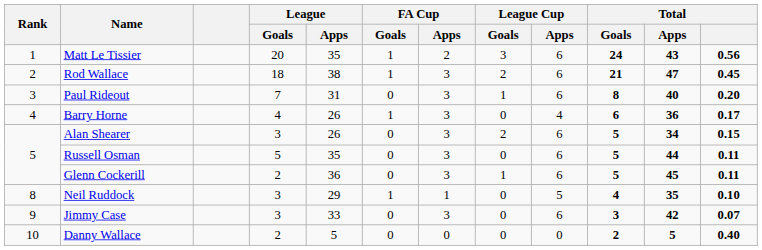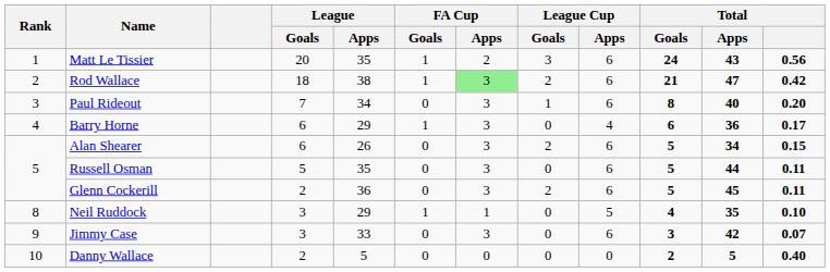 <table class="wikitable plainrowheaders" style="text-align:center;">
 <tr>
 <th scope="col" rowspan="2" style="width:4em;">Rank</th>
 <th scope="col" rowspan="2" style="width:10em;">Name</th>
 <th scope="col" rowspan="2" style="width:4em;"></th>
 <th scope="col" colspan="2">League</th>
 <th scope="col" colspan="2">FA Cup</th>
 <th scope="col" colspan="2">League Cup</th>
 <th scope="col" colspan="3">Total</th>
 </tr>
 <tr>
 <th scope="col" style="width:4em;">Goals</th>
 <th scope="col" style="width:4em;">Apps</th>
 <th scope="col" style="width:4em;">Goals</th>
 <th scope="col" style="width:4em;">Apps</th>
 <th scope="col" style="width:4em;">Goals</th>
 <th scope="col" style="width:4em;">Apps</th>
 <th scope="col" style="width:4em;">Goals</th>
 <th scope="col" style="width:4em;">Apps</th>
 <th scope="col" style="width:4em;"></th>
 </tr>
 <tr>
 <td>1</td>
 <td align="left"><a href='#'>Matt Le Tissier</a></td>
 <td></td>
 <td>20</td>
 <td>35</td>
 <td>1</td>
 <td>2</td>
 <td>3</td>
 <td>6</td>
 <td><strong>24</strong></td>
 <td><strong>43</strong></td>
 <td><strong>0.56</strong></td>
 </tr>
 <tr>
 <td>2</td>
 <td align="left"><a href='#'>Rod Wallace</a></td>
 <td></td>
 <td>18</td>
 <td>38</td>
 <td>1</td>
-<td>3</td>
+<td style="background: lightgreen;">3</td>
 <td>2</td>
 <td>6</td>
 <td><strong>21</strong></td>
 <td><strong>47</strong></td>
-<td><strong>0.45</strong></td>
+<td><strong>0.42</strong></td>
 </tr>
 <tr>
 <td>3</td>
 <td align="left"><a href='#'>Paul Rideout</a></td>
 <td></td>
 <td>7</td>
-<td>31</td>
+<td>34</td>
 <td>0</td>
 <td>3</td>
 <td>1</td>
 <td>6</td>
 <td><strong>8</strong></td>
 <td><strong>40</strong></td>
 <td><strong>0.20</strong></td>
 </tr>
 <tr>
 <td>4</td>
 <td align="left"><a href='#'>Barry Horne</a></td>
 <td></td>
-<td>4</td>
-<td>26</td>
+<td>6</td>
+<td>29</td>
 <td>1</td>
 <td>3</td>
 <td>0</td>
 <td>4</td>
 <td><strong>6</strong></td>
 <td><strong>36</strong></td>
 <td><strong>0.17</strong></td>
 </tr>
 <tr>
 <td rowspan="3">5</td>
 <td align="left"><a href='#'>Alan Shearer</a></td>
 <td></td>
-<td>3</td>
+<td>6</td>
 <td>26</td>
 <td>0</td>
 <td>3</td>
 <td>2</td>
 <td>6</td>
 <td><strong>5</strong></td>
 <td><strong>34</strong></td>
 <td><strong>0.15</strong></td>
 </tr>
 <tr>
 <td align="left"><a href='#'>Russell Osman</a></td>
 <td></td>
 <td>5</td>
 <td>35</td>
 <td>0</td>
 <td>3</td>
 <td>0</td>
 <td>6</td>
 <td><strong>5</strong></td>
 <td><strong>44</strong></td>
 <td><strong>0.11</strong></td>
 </tr>
 <tr>
 <td align="left"><a href='#'>Glenn Cockerill</a></td>
 <td></td>
 <td>2</td>
 <td>36</td>
 <td>0</td>
 <td>3</td>
-<td>1</td>
+<td>2</td>
 <td>6</td>
 <td><strong>5</strong></td>
 <td><strong>45</strong></td>
 <td><strong>0.11</strong></td>
 </tr>
 <tr>
 <td>8</td>
 <td align="left"><a href='#'>Neil Ruddock</a></td>
 <td></td>
 <td>3</td>
 <td>29</td>
 <td>1</td>
 <td>1</td>
 <td>0</td>
 <td>5</td>
 <td><strong>4</strong></td>
 <td><strong>35</strong></td>
 <td><strong>0.10</strong></td>
 </tr>
 <tr>
 <td>9</td>
 <td align="left"><a href='#'>Jimmy Case</a></td>
 <td></td>
 <td>3</td>
 <td>33</td>
 <td>0</td>
 <td>3</td>
 <td>0</td>
 <td>6</td>
 <td><strong>3</strong></td>
 <td><strong>42</strong></td>
 <td><strong>0.07</strong></td>
 </tr>
 <tr>
 <td>10</td>
 <td align="left"><a href='#'>Danny Wallace</a></td>
 <td></td>
 <td>2</td>
 <td>5</td>
 <td>0</td>
 <td>0</td>
 <td>0</td>
 <td>0</td>
 <td><strong>2</strong></td>
 <td><strong>5</strong></td>
 <td><strong>0.40</strong></td>
 </tr>
 </table>
